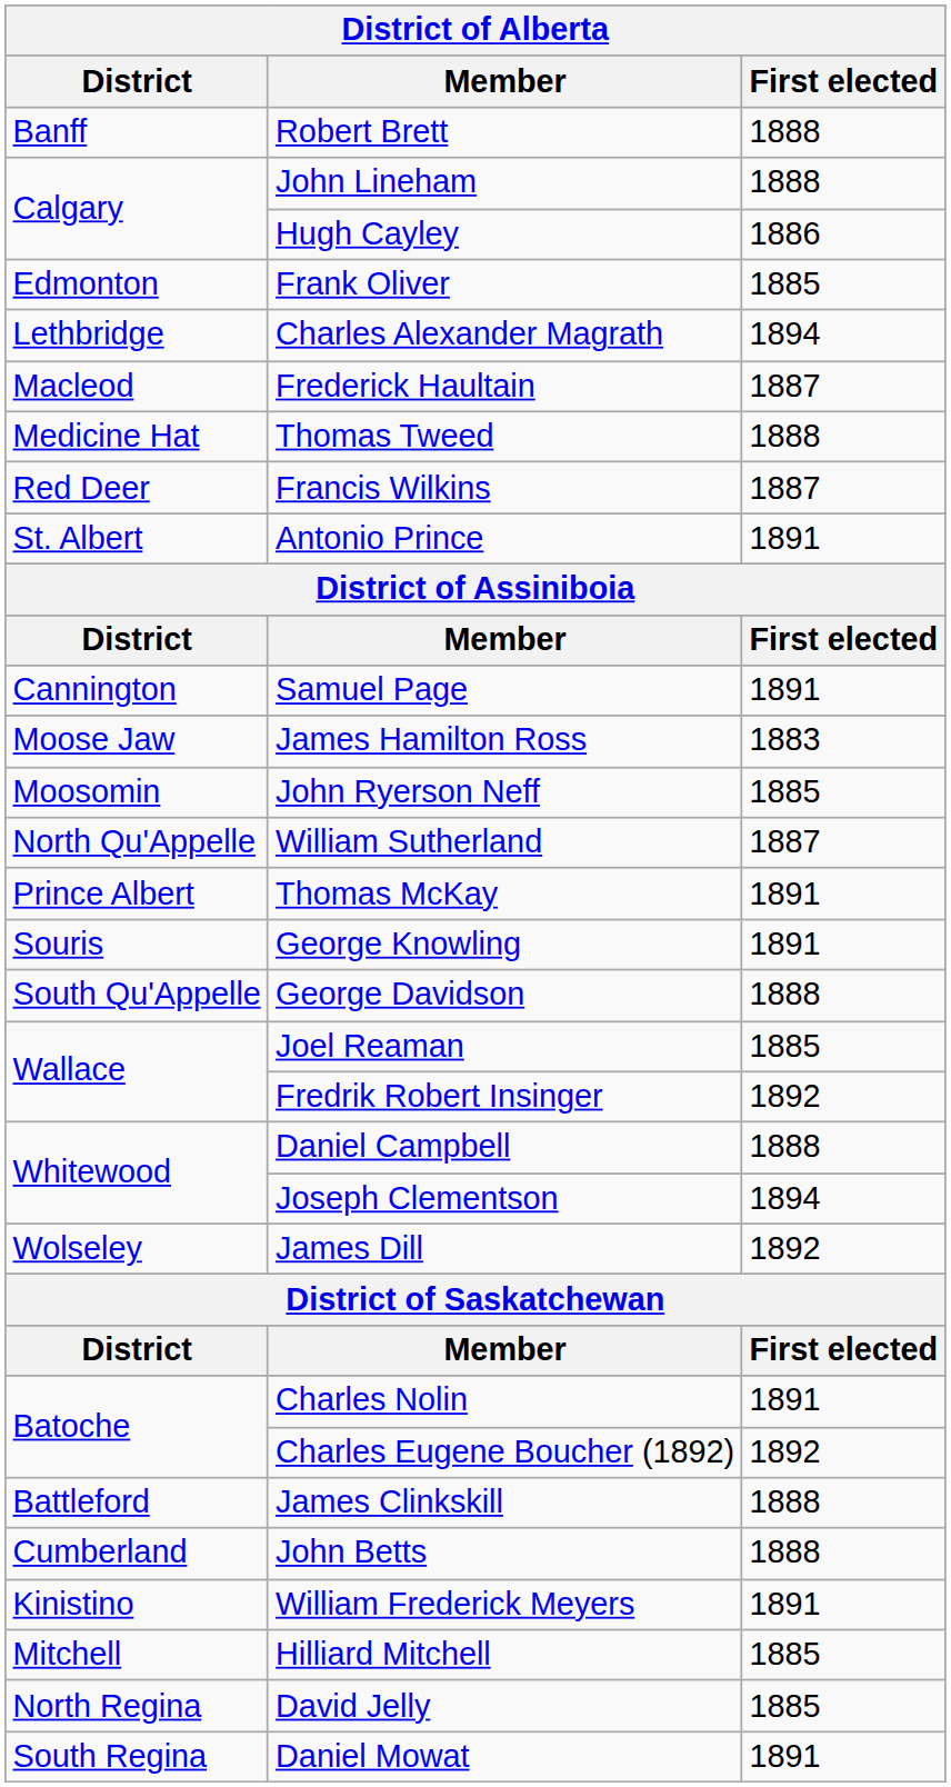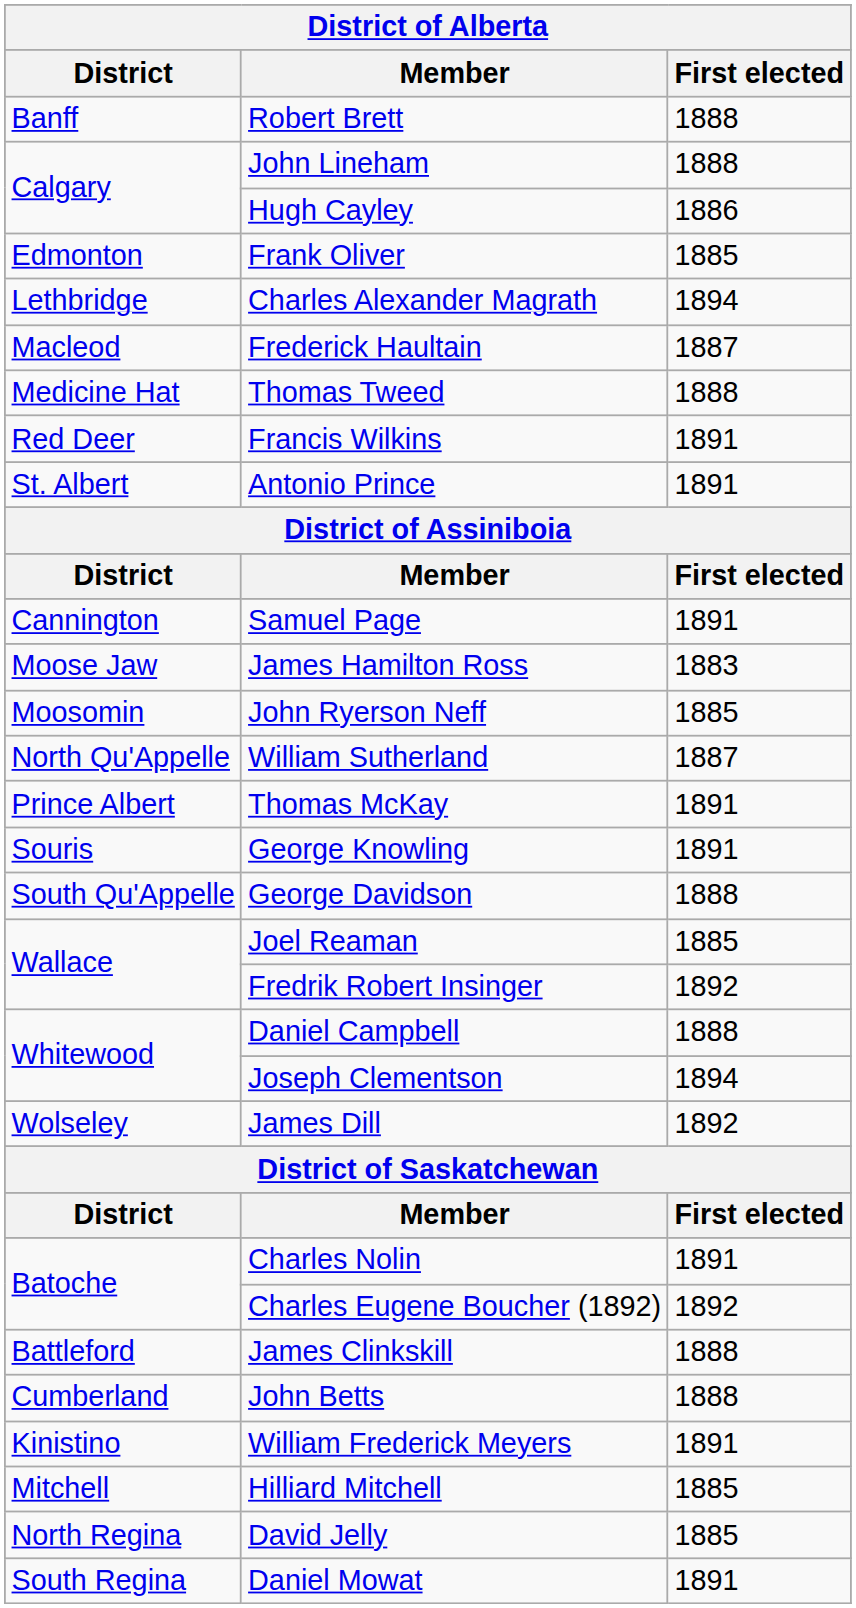 <table class="wikitable sortable">
 <tr>
 <th colspan=3><a href='#'>District of Alberta</a></th>
 </tr>
 <tr>
 <th>District</th>
 <th>Member</th>
 <th>First elected</th>
 </tr>
 <tr>
 <td><a href='#'>Banff</a></td>
 <td><a href='#'>Robert Brett</a></td>
 <td>1888</td>
 </tr>
 <tr>
 <td rowspan="2"><a href='#'>Calgary</a></td>
 <td><a href='#'>John Lineham</a></td>
 <td>1888</td>
 </tr>
 <tr>
 <td><a href='#'>Hugh Cayley</a></td>
 <td>1886</td>
 </tr>
 <tr>
 <td><a href='#'>Edmonton</a></td>
 <td><a href='#'>Frank Oliver</a></td>
 <td>1885</td>
 </tr>
 <tr>
 <td><a href='#'>Lethbridge</a></td>
 <td><a href='#'>Charles Alexander Magrath</a></td>
 <td>1894</td>
 </tr>
 <tr>
 <td><a href='#'>Macleod</a></td>
 <td><a href='#'>Frederick Haultain</a></td>
 <td>1887</td>
 </tr>
 <tr>
 <td><a href='#'>Medicine Hat</a></td>
 <td><a href='#'>Thomas Tweed</a></td>
 <td>1888</td>
 </tr>
 <tr>
 <td><a href='#'>Red Deer</a></td>
 <td><a href='#'>Francis Wilkins</a></td>
-<td>1887</td>
+<td>1891</td>
 </tr>
 <tr>
 <td><a href='#'>St. Albert</a></td>
 <td><a href='#'>Antonio Prince</a></td>
 <td>1891</td>
 </tr>
 <tr>
 <th colspan=3><a href='#'>District of Assiniboia</a></th>
 </tr>
 <tr>
 <th>District</th>
 <th>Member</th>
 <th>First elected</th>
 </tr>
 <tr>
 <td><a href='#'>Cannington</a></td>
 <td><a href='#'>Samuel Page</a></td>
 <td>1891</td>
 </tr>
 <tr>
 <td><a href='#'>Moose Jaw</a></td>
 <td><a href='#'>James Hamilton Ross</a></td>
 <td>1883</td>
 </tr>
 <tr>
 <td><a href='#'>Moosomin</a></td>
 <td><a href='#'>John Ryerson Neff</a></td>
 <td>1885</td>
 </tr>
 <tr>
 <td><a href='#'>North Qu'Appelle</a></td>
 <td><a href='#'>William Sutherland</a></td>
 <td>1887</td>
 </tr>
 <tr>
 <td><a href='#'>Prince Albert</a></td>
 <td><a href='#'>Thomas McKay</a></td>
 <td>1891</td>
 </tr>
 <tr>
 <td><a href='#'>Souris</a></td>
 <td><a href='#'>George Knowling</a></td>
 <td>1891</td>
 </tr>
 <tr>
 <td><a href='#'>South Qu'Appelle</a></td>
 <td><a href='#'>George Davidson</a></td>
 <td>1888</td>
 </tr>
 <tr>
 <td rowspan="2"><a href='#'>Wallace</a></td>
 <td><a href='#'>Joel Reaman</a></td>
 <td>1885</td>
 </tr>
 <tr>
 <td><a href='#'>Fredrik Robert Insinger</a></td>
 <td>1892</td>
 </tr>
 <tr>
 <td rowspan="2"><a href='#'>Whitewood</a></td>
 <td><a href='#'>Daniel Campbell</a></td>
 <td>1888</td>
 </tr>
 <tr>
 <td><a href='#'>Joseph Clementson</a></td>
 <td>1894</td>
 </tr>
 <tr>
 <td><a href='#'>Wolseley</a></td>
 <td><a href='#'>James Dill</a></td>
 <td>1892</td>
 </tr>
 <tr>
 <th colspan=3><a href='#'>District of Saskatchewan</a></th>
 </tr>
 <tr>
 <th>District</th>
 <th>Member</th>
 <th>First elected</th>
 </tr>
 <tr>
 <td rowspan="2"><a href='#'>Batoche</a></td>
 <td><a href='#'>Charles Nolin</a></td>
 <td>1891</td>
 </tr>
 <tr>
 <td><a href='#'>Charles Eugene Boucher</a> (1892)</td>
 <td>1892</td>
 </tr>
 <tr>
 <td><a href='#'>Battleford</a></td>
 <td><a href='#'>James Clinkskill</a></td>
 <td>1888</td>
 </tr>
 <tr>
 <td><a href='#'>Cumberland</a></td>
 <td><a href='#'>John Betts</a></td>
 <td>1888</td>
 </tr>
 <tr>
 <td><a href='#'>Kinistino</a></td>
 <td><a href='#'>William Frederick Meyers</a></td>
 <td>1891</td>
 </tr>
 <tr>
 <td><a href='#'>Mitchell</a></td>
 <td><a href='#'>Hilliard Mitchell</a></td>
 <td>1885</td>
 </tr>
 <tr>
 <td><a href='#'>North Regina</a></td>
 <td><a href='#'>David Jelly</a></td>
 <td>1885</td>
 </tr>
 <tr>
 <td><a href='#'>South Regina</a></td>
 <td><a href='#'>Daniel Mowat</a></td>
 <td>1891</td>
 </tr>
 </table>
